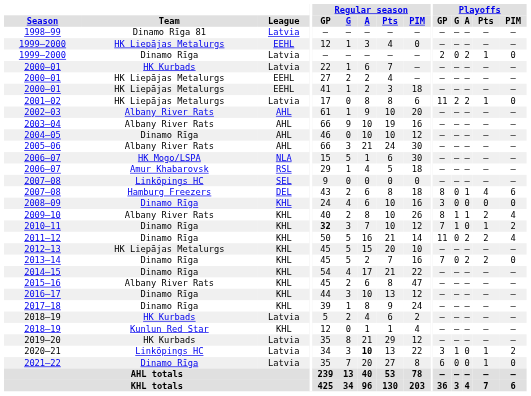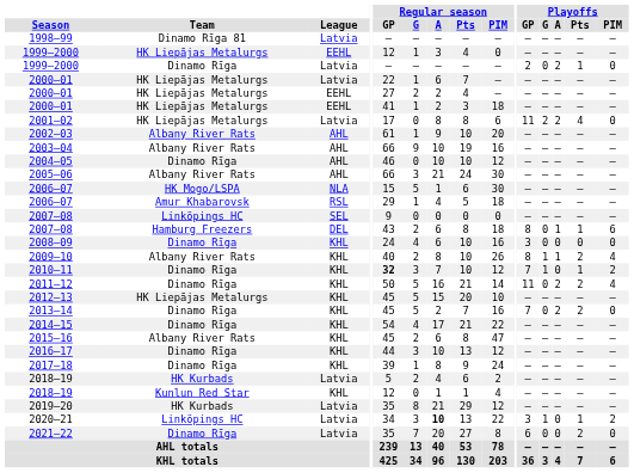 <table border="0" cellpadding="1" cellspacing="0" style="text-align:center; width:60em">
 <tr bgcolor="#e0e0e0">
 <th colspan="3" bgcolor="#ffffff"></th>
 <th rowspan="99" bgcolor="#ffffff"></th>
 <th colspan="5"><a href='#'>Regular season</a></th>
 <th rowspan="99" bgcolor="#ffffff"></th>
 <th colspan="5"><a href='#'>Playoffs</a></th>
 </tr>
 <tr bgcolor="#e0e0e0">
 <th><a href='#'>Season</a></th>
 <th>Team</th>
 <th>League</th>
 <th>GP</th>
 <th><a href='#'>G</a></th>
 <th><a href='#'>A</a></th>
 <th><a href='#'>Pts</a></th>
 <th><a href='#'>PIM</a></th>
 <th>GP</th>
 <th>G</th>
 <th>A</th>
 <th>Pts</th>
 <th>PIM</th>
 </tr>
 <tr>
 <td><a href='#'>1998–99</a></td>
 <td>Dinamo Rīga 81</td>
 <td><a href='#'>Latvia</a></td>
 <td>—</td>
 <td>—</td>
 <td>—</td>
 <td>—</td>
 <td>—</td>
 <td>—</td>
 <td>—</td>
 <td>—</td>
 <td>—</td>
 <td>—</td>
 </tr>
 <tr bgcolor="#f0f0f0">
 <td><a href='#'>1999–2000</a></td>
 <td><a href='#'>HK Liepājas Metalurgs</a></td>
 <td><a href='#'>EEHL</a></td>
 <td>12</td>
 <td>1</td>
 <td>3</td>
 <td>4</td>
 <td>0</td>
 <td>—</td>
 <td>—</td>
 <td>—</td>
 <td>—</td>
 <td>—</td>
 </tr>
 <tr>
 <td><a href='#'>1999–2000</a></td>
 <td>Dinamo Rīga</td>
 <td>Latvia</td>
 <td>—</td>
 <td>—</td>
 <td>—</td>
 <td>—</td>
 <td>—</td>
 <td>2</td>
 <td>0</td>
 <td>2</td>
 <td>1</td>
 <td>0</td>
 </tr>
 <tr bgcolor="#f0f0f0">
 <td><a href='#'>2000–01</a></td>
-<td><a href='#'>HK Kurbads</a></td>
+<td>HK Liepājas Metalurgs</td>
 <td>Latvia</td>
 <td>22</td>
 <td>1</td>
 <td>6</td>
 <td>7</td>
 <td>—</td>
 <td>—</td>
 <td>—</td>
 <td>—</td>
 <td>—</td>
 <td>—</td>
 </tr>
 <tr>
 <td><a href='#'>2000–01</a></td>
 <td>HK Liepājas Metalurgs</td>
 <td>EEHL</td>
 <td>27</td>
 <td>2</td>
 <td>2</td>
 <td>4</td>
 <td>—</td>
 <td>—</td>
 <td>—</td>
 <td>—</td>
 <td>—</td>
 <td>—</td>
 </tr>
 <tr bgcolor="#f0f0f0">
 <td><a href='#'>2000–01</a></td>
 <td>HK Liepājas Metalurgs</td>
 <td>EEHL</td>
 <td>41</td>
 <td>1</td>
 <td>2</td>
 <td>3</td>
 <td>18</td>
 <td>—</td>
 <td>—</td>
 <td>—</td>
 <td>—</td>
 <td>—</td>
 </tr>
 <tr>
 <td><a href='#'>2001–02</a></td>
 <td>HK Liepājas Metalurgs</td>
 <td>Latvia</td>
 <td>17</td>
 <td>0</td>
 <td>8</td>
 <td>8</td>
 <td>6</td>
 <td>11</td>
 <td>2</td>
 <td>2</td>
-<td>1</td>
+<td>4</td>
 <td>0</td>
 </tr>
 <tr bgcolor="#f0f0f0">
 <td><a href='#'>2002–03</a></td>
 <td><a href='#'>Albany River Rats</a></td>
 <td><a href='#'>AHL</a></td>
 <td>61</td>
 <td>1</td>
 <td>9</td>
 <td>10</td>
 <td>20</td>
 <td>—</td>
 <td>—</td>
 <td>—</td>
 <td>—</td>
 <td>—</td>
 </tr>
 <tr>
 <td><a href='#'>2003–04</a></td>
 <td>Albany River Rats</td>
 <td>AHL</td>
 <td>66</td>
 <td>9</td>
 <td>10</td>
 <td>19</td>
 <td>16</td>
 <td>—</td>
 <td>—</td>
 <td>—</td>
 <td>—</td>
 <td>—</td>
 </tr>
 <tr bgcolor="#f0f0f0">
 <td><a href='#'>2004–05</a></td>
 <td>Dinamo Rīga</td>
 <td>AHL</td>
 <td>46</td>
 <td>0</td>
 <td>10</td>
 <td>10</td>
 <td>12</td>
 <td>—</td>
 <td>—</td>
 <td>—</td>
 <td>—</td>
 <td>—</td>
 </tr>
 <tr>
 <td><a href='#'>2005–06</a></td>
 <td>Albany River Rats</td>
 <td>AHL</td>
 <td>66</td>
 <td>3</td>
 <td>21</td>
 <td>24</td>
 <td>30</td>
 <td>—</td>
 <td>—</td>
 <td>—</td>
 <td>—</td>
 <td>—</td>
 </tr>
 <tr bgcolor="#f0f0f0">
 <td><a href='#'>2006–07</a></td>
 <td><a href='#'>HK Mogo/LSPA</a></td>
 <td><a href='#'>NLA</a></td>
 <td>15</td>
 <td>5</td>
 <td>1</td>
 <td>6</td>
 <td>30</td>
 <td>—</td>
 <td>—</td>
 <td>—</td>
 <td>—</td>
 <td>—</td>
 </tr>
 <tr>
 <td><a href='#'>2006–07</a></td>
 <td><a href='#'>Amur Khabarovsk</a></td>
 <td><a href='#'>RSL</a></td>
 <td>29</td>
 <td>1</td>
 <td>4</td>
 <td>5</td>
 <td>18</td>
 <td>—</td>
 <td>—</td>
 <td>—</td>
 <td>—</td>
 <td>—</td>
 </tr>
 <tr bgcolor="#f0f0f0">
 <td><a href='#'>2007–08</a></td>
 <td><a href='#'>Linköpings HC</a></td>
 <td><a href='#'>SEL</a></td>
 <td>9</td>
 <td>0</td>
 <td>0</td>
 <td>0</td>
 <td>0</td>
 <td>—</td>
 <td>—</td>
 <td>—</td>
 <td>—</td>
 <td>—</td>
 </tr>
 <tr>
 <td><a href='#'>2007–08</a></td>
 <td><a href='#'>Hamburg Freezers</a></td>
 <td><a href='#'>DEL</a></td>
 <td>43</td>
 <td>2</td>
 <td>6</td>
 <td>8</td>
 <td>18</td>
 <td>8</td>
 <td>0</td>
 <td>1</td>
-<td>4</td>
+<td>1</td>
 <td>6</td>
 </tr>
 <tr bgcolor="#f0f0f0">
 <td><a href='#'>2008–09</a></td>
 <td><a href='#'>Dinamo Rīga</a></td>
 <td><a href='#'>KHL</a></td>
 <td>24</td>
 <td>4</td>
 <td>6</td>
 <td>10</td>
 <td>16</td>
 <td>3</td>
 <td>0</td>
 <td>0</td>
 <td>0</td>
 <td>0</td>
 </tr>
 <tr>
 <td><a href='#'>2009–10</a></td>
 <td>Albany River Rats</td>
 <td>KHL</td>
 <td>40</td>
 <td>2</td>
 <td>8</td>
 <td>10</td>
 <td>26</td>
 <td>8</td>
 <td>1</td>
 <td>1</td>
 <td>2</td>
 <td>4</td>
 </tr>
 <tr bgcolor="#f0f0f0">
 <td><a href='#'>2010–11</a></td>
 <td>Dinamo Rīga</td>
 <td>KHL</td>
 <td><strong>32</strong></td>
 <td>3</td>
 <td>7</td>
 <td>10</td>
 <td>12</td>
 <td>7</td>
 <td>1</td>
 <td>0</td>
 <td>1</td>
 <td>2</td>
 </tr>
 <tr>
 <td><a href='#'>2011–12</a></td>
 <td>Dinamo Rīga</td>
 <td>KHL</td>
 <td>50</td>
 <td>5</td>
 <td>16</td>
 <td>21</td>
 <td>14</td>
 <td>11</td>
 <td>0</td>
 <td>2</td>
 <td>2</td>
 <td>4</td>
 </tr>
 <tr bgcolor="#f0f0f0">
 <td><a href='#'>2012–13</a></td>
 <td>HK Liepājas Metalurgs</td>
 <td>KHL</td>
 <td>45</td>
 <td>5</td>
 <td>15</td>
 <td>20</td>
 <td>10</td>
 <td>—</td>
 <td>—</td>
 <td>—</td>
 <td>—</td>
 <td>—</td>
 </tr>
 <tr>
 <td><a href='#'>2013–14</a></td>
 <td>Dinamo Rīga</td>
 <td>KHL</td>
 <td>45</td>
 <td>5</td>
 <td>2</td>
 <td>7</td>
 <td>16</td>
 <td>7</td>
 <td>0</td>
 <td>2</td>
 <td>2</td>
 <td>0</td>
 </tr>
 <tr bgcolor="#f0f0f0">
 <td><a href='#'>2014–15</a></td>
 <td>Dinamo Rīga</td>
 <td>KHL</td>
 <td>54</td>
 <td>4</td>
 <td>17</td>
 <td>21</td>
 <td>22</td>
 <td>—</td>
 <td>—</td>
 <td>—</td>
 <td>—</td>
 <td>—</td>
 </tr>
 <tr>
 <td><a href='#'>2015–16</a></td>
 <td>Albany River Rats</td>
 <td>KHL</td>
 <td>45</td>
 <td>2</td>
 <td>6</td>
 <td>8</td>
 <td>47</td>
 <td>—</td>
 <td>—</td>
 <td>—</td>
 <td>—</td>
 <td>—</td>
 </tr>
 <tr bgcolor="#f0f0f0">
 <td><a href='#'>2016–17</a></td>
 <td>Dinamo Rīga</td>
 <td>KHL</td>
 <td>44</td>
 <td>3</td>
 <td>10</td>
 <td>13</td>
 <td>12</td>
 <td>—</td>
 <td>—</td>
 <td>—</td>
 <td>—</td>
 <td>—</td>
 </tr>
 <tr>
 <td><a href='#'>2017–18</a></td>
 <td>Dinamo Rīga</td>
 <td>KHL</td>
 <td>39</td>
 <td>1</td>
 <td>8</td>
 <td>9</td>
 <td>24</td>
 <td>—</td>
 <td>—</td>
 <td>—</td>
 <td>—</td>
 <td>—</td>
 </tr>
 <tr bgcolor="#f0f0f0">
 <td>2018–19</td>
 <td><a href='#'>HK Kurbads</a></td>
 <td>Latvia</td>
 <td>5</td>
 <td>2</td>
 <td>4</td>
 <td>6</td>
 <td>2</td>
 <td>—</td>
 <td>—</td>
 <td>—</td>
 <td>—</td>
 <td>—</td>
 </tr>
 <tr>
 <td><a href='#'>2018–19</a></td>
 <td><a href='#'>Kunlun Red Star</a></td>
 <td>KHL</td>
 <td>12</td>
 <td>0</td>
 <td>1</td>
 <td>1</td>
 <td>4</td>
 <td>—</td>
 <td>—</td>
 <td>—</td>
 <td>—</td>
 <td>—</td>
 </tr>
 <tr bgcolor="#f0f0f0">
 <td>2019–20</td>
 <td>HK Kurbads</td>
 <td>Latvia</td>
 <td>35</td>
 <td>8</td>
 <td>21</td>
 <td>29</td>
 <td>12</td>
 <td>—</td>
 <td>—</td>
 <td>—</td>
 <td>—</td>
 <td>—</td>
 </tr>
 <tr>
 <td>2020–21</td>
 <td><a href='#'>Linköpings HC</a></td>
 <td>Latvia</td>
 <td>34</td>
 <td>3</td>
 <td><strong>10</strong></td>
 <td>13</td>
 <td>22</td>
 <td>3</td>
 <td>1</td>
 <td>0</td>
 <td>1</td>
 <td>2</td>
 </tr>
 <tr bgcolor="#f0f0f0">
 <td><a href='#'>2021–22</a></td>
 <td><a href='#'>Dinamo Rīga</a></td>
 <td>Latvia</td>
 <td>35</td>
 <td>7</td>
 <td>20</td>
 <td>27</td>
 <td>8</td>
 <td>6</td>
 <td>0</td>
 <td>0</td>
-<td>1</td>
+<td>2</td>
 <td>0</td>
 </tr>
 <tr bgcolor="#e0e0e0">
 <th colspan="3">AHL totals</th>
 <th>239</th>
 <th>13</th>
 <th>40</th>
 <th>53</th>
 <th>78</th>
 <th>—</th>
 <th>—</th>
 <th>—</th>
 <th>—</th>
 <th>—</th>
 </tr>
 <tr bgcolor="#e0e0e0">
 <th colspan="3">KHL totals</th>
 <th>425</th>
 <th>34</th>
 <th>96</th>
 <th>130</th>
 <th>203</th>
 <th>36</th>
 <th>3</th>
 <th>4</th>
 <th>7</th>
 <th>6</th>
 </tr>
 </table>
